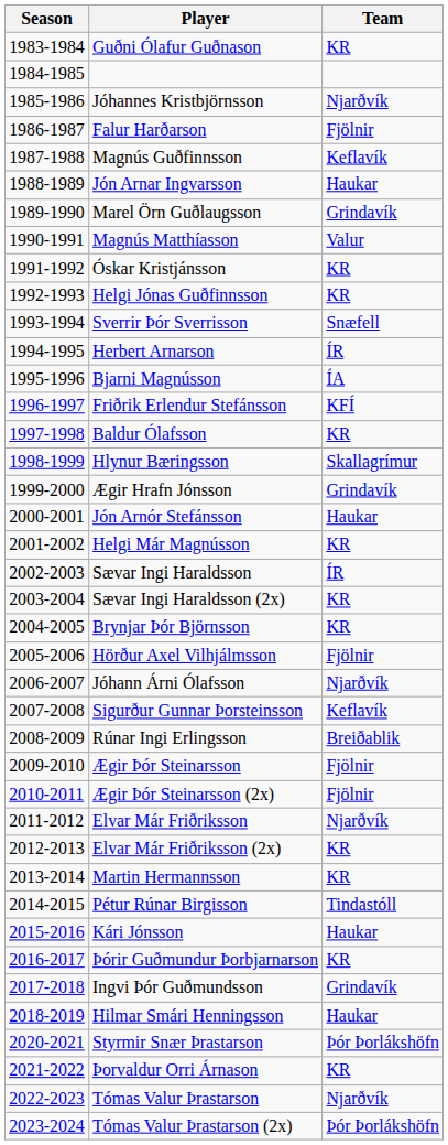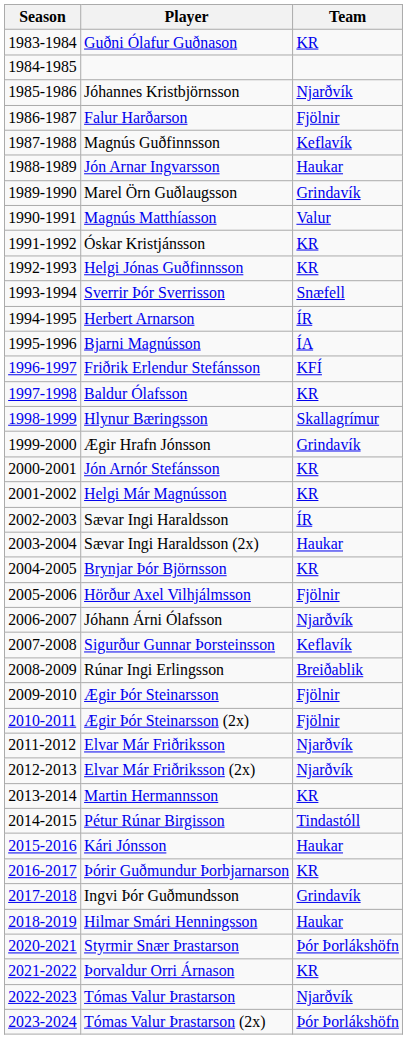 <table class="wikitable">
 <tr>
 <th>Season</th>
 <th>Player</th>
 <th>Team</th>
 </tr>
 <tr>
 <td>1983-1984</td>
 <td> <a href='#'>Guðni Ólafur Guðnason</a></td>
 <td><a href='#'>KR</a></td>
 </tr>
 <tr>
 <td>1984-1985</td>
 <td></td>
 <td></td>
 </tr>
 <tr>
 <td>1985-1986</td>
 <td> Jóhannes Kristbjörnsson</td>
 <td><a href='#'>Njarðvík</a></td>
 </tr>
 <tr>
 <td>1986-1987</td>
 <td> <a href='#'>Falur Harðarson</a></td>
 <td><a href='#'>Fjölnir</a></td>
 </tr>
 <tr>
 <td>1987-1988</td>
 <td> Magnús Guðfinnsson</td>
 <td><a href='#'>Keflavík</a></td>
 </tr>
 <tr>
 <td>1988-1989</td>
 <td> <a href='#'>Jón Arnar Ingvarsson</a></td>
 <td><a href='#'>Haukar</a></td>
 </tr>
 <tr>
 <td>1989-1990</td>
 <td> Marel Örn Guðlaugsson</td>
 <td><a href='#'>Grindavík</a></td>
 </tr>
 <tr>
 <td>1990-1991</td>
 <td> <a href='#'>Magnús Matthíasson</a></td>
 <td><a href='#'>Valur</a></td>
 </tr>
 <tr>
 <td>1991-1992</td>
 <td> Óskar Kristjánsson</td>
 <td><a href='#'>KR</a></td>
 </tr>
 <tr>
 <td>1992-1993</td>
 <td> <a href='#'>Helgi Jónas Guðfinnsson</a></td>
 <td><a href='#'>KR</a></td>
 </tr>
 <tr>
 <td>1993-1994</td>
 <td> <a href='#'>Sverrir Þór Sverrisson</a></td>
 <td><a href='#'>Snæfell</a></td>
 </tr>
 <tr>
 <td>1994-1995</td>
 <td> <a href='#'>Herbert Arnarson</a></td>
 <td><a href='#'>ÍR</a></td>
 </tr>
 <tr>
 <td>1995-1996</td>
 <td> <a href='#'>Bjarni Magnússon</a></td>
 <td><a href='#'>ÍA</a></td>
 </tr>
 <tr>
 <td><a href='#'>1996-1997</a></td>
 <td> <a href='#'>Friðrik Erlendur Stefánsson</a></td>
 <td><a href='#'>KFÍ</a></td>
 </tr>
 <tr>
 <td><a href='#'>1997-1998</a></td>
 <td> <a href='#'>Baldur Ólafsson</a></td>
 <td><a href='#'>KR</a></td>
 </tr>
 <tr>
 <td><a href='#'>1998-1999</a></td>
 <td> <a href='#'>Hlynur Bæringsson</a></td>
 <td><a href='#'>Skallagrímur</a></td>
 </tr>
 <tr>
 <td>1999-2000</td>
 <td> Ægir Hrafn Jónsson</td>
 <td><a href='#'>Grindavík</a></td>
 </tr>
 <tr>
 <td>2000-2001</td>
 <td> <a href='#'>Jón Arnór Stefánsson</a></td>
-<td><a href='#'>Haukar</a></td>
+<td><a href='#'>KR</a></td>
 </tr>
 <tr>
 <td>2001-2002</td>
 <td> <a href='#'>Helgi Már Magnússon</a></td>
 <td><a href='#'>KR</a></td>
 </tr>
 <tr>
 <td>2002-2003</td>
 <td> Sævar Ingi Haraldsson</td>
 <td><a href='#'>ÍR</a></td>
 </tr>
 <tr>
 <td>2003-2004</td>
 <td> Sævar Ingi Haraldsson (2x)</td>
-<td><a href='#'>KR</a></td>
+<td><a href='#'>Haukar</a></td>
 </tr>
 <tr>
 <td>2004-2005</td>
 <td> <a href='#'>Brynjar Þór Björnsson</a></td>
 <td><a href='#'>KR</a></td>
 </tr>
 <tr>
 <td>2005-2006</td>
 <td> <a href='#'>Hörður Axel Vilhjálmsson</a></td>
 <td><a href='#'>Fjölnir</a></td>
 </tr>
 <tr>
 <td>2006-2007</td>
 <td> Jóhann Árni Ólafsson</td>
 <td><a href='#'>Njarðvík</a></td>
 </tr>
 <tr>
 <td>2007-2008</td>
 <td> <a href='#'>Sigurður Gunnar Þorsteinsson</a></td>
 <td><a href='#'>Keflavík</a></td>
 </tr>
 <tr>
 <td>2008-2009</td>
 <td> Rúnar Ingi Erlingsson</td>
 <td><a href='#'>Breiðablik</a></td>
 </tr>
 <tr>
 <td>2009-2010</td>
 <td> <a href='#'>Ægir Þór Steinarsson</a></td>
 <td><a href='#'>Fjölnir</a></td>
 </tr>
 <tr>
 <td><a href='#'>2010-2011</a></td>
 <td> <a href='#'>Ægir Þór Steinarsson</a> (2x)</td>
 <td><a href='#'>Fjölnir</a></td>
 </tr>
 <tr>
 <td>2011-2012</td>
 <td> <a href='#'>Elvar Már Friðriksson</a></td>
 <td><a href='#'>Njarðvík</a></td>
 </tr>
 <tr>
 <td>2012-2013</td>
 <td>  <a href='#'>Elvar Már Friðriksson</a> (2x)</td>
-<td><a href='#'>KR</a></td>
+<td><a href='#'>Njarðvík</a></td>
 </tr>
 <tr>
 <td>2013-2014</td>
 <td> <a href='#'>Martin Hermannsson</a></td>
 <td><a href='#'>KR</a></td>
 </tr>
 <tr>
 <td>2014-2015</td>
 <td> <a href='#'>Pétur Rúnar Birgisson</a></td>
 <td><a href='#'>Tindastóll</a></td>
 </tr>
 <tr>
 <td><a href='#'>2015-2016</a></td>
 <td> <a href='#'>Kári Jónsson</a></td>
 <td><a href='#'>Haukar</a></td>
 </tr>
 <tr>
 <td><a href='#'>2016-2017</a></td>
 <td> <a href='#'>Þórir Guðmundur Þorbjarnarson</a></td>
 <td><a href='#'>KR</a></td>
 </tr>
 <tr>
 <td><a href='#'>2017-2018</a></td>
 <td> Ingvi Þór Guðmundsson</td>
 <td><a href='#'>Grindavík</a></td>
 </tr>
 <tr>
 <td><a href='#'>2018-2019</a></td>
 <td> <a href='#'>Hilmar Smári Henningsson</a></td>
 <td><a href='#'>Haukar</a></td>
 </tr>
 <tr>
 <td><a href='#'>2020-2021</a></td>
 <td> <a href='#'>Styrmir Snær Þrastarson</a></td>
 <td><a href='#'>Þór Þorlákshöfn</a></td>
 </tr>
 <tr>
 <td><a href='#'>2021-2022</a></td>
 <td> <a href='#'>Þorvaldur Orri Árnason</a></td>
 <td><a href='#'>KR</a></td>
 </tr>
 <tr>
 <td><a href='#'>2022-2023</a></td>
 <td> <a href='#'>Tómas Valur Þrastarson</a></td>
 <td><a href='#'>Njarðvík</a></td>
 </tr>
 <tr>
 <td><a href='#'>2023-2024</a></td>
 <td> <a href='#'>Tómas Valur Þrastarson</a> (2x)</td>
 <td><a href='#'>Þór Þorlákshöfn</a></td>
 </tr>
 </table>
